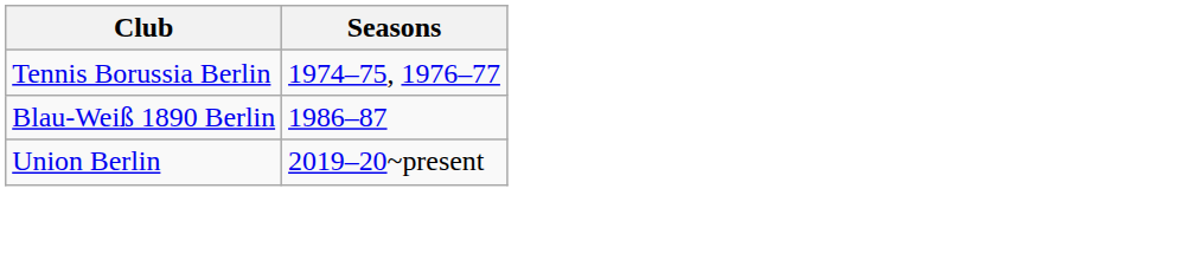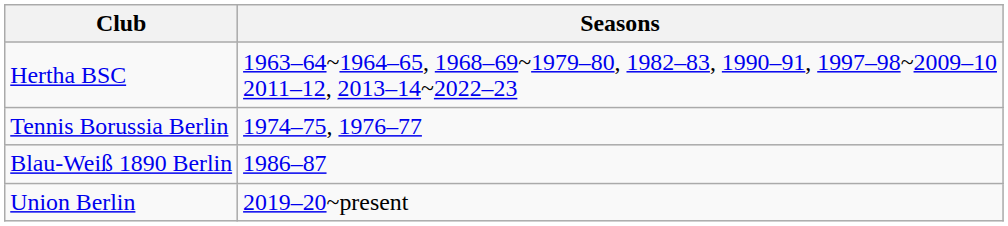 <table class="wikitable sortable">
 <tr>
 <th>Club</th>
 <th>Seasons</th>
+</tr>
+<tr>
+<td><a href='#'>Hertha BSC</a></td>
+<td><a href='#'>1963–64</a>~<a href='#'>1964–65</a>, <a href='#'>1968–69</a>~<a href='#'>1979–80</a>, <a href='#'>1982–83</a>, <a href='#'>1990–91</a>, <a href='#'>1997–98</a>~<a href='#'>2009–10</a><br><a href='#'>2011–12</a>, <a href='#'>2013–14</a>~<a href='#'>2022–23</a></td>
 </tr>
 <tr>
 <td><a href='#'>Tennis Borussia Berlin</a></td>
 <td><a href='#'>1974–75</a>, <a href='#'>1976–77</a></td>
 </tr>
 <tr>
 <td><a href='#'>Blau-Weiß 1890 Berlin</a></td>
 <td><a href='#'>1986–87</a></td>
 </tr>
 <tr>
 <td><a href='#'>Union Berlin</a></td>
 <td><a href='#'>2019–20</a>~present</td>
 </tr>
 </table>
